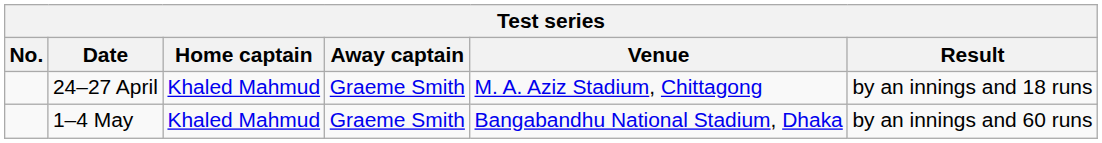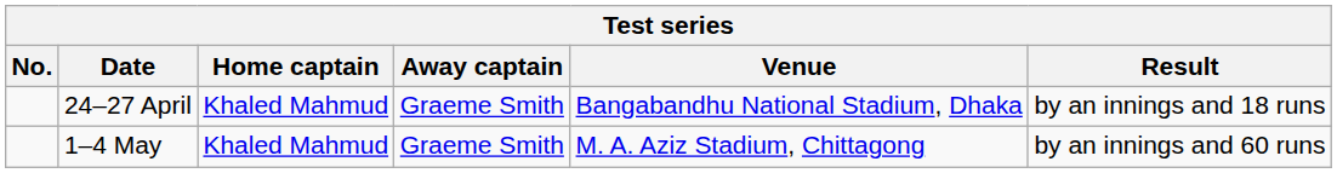 <table class="wikitable">
 <tr>
 <th colspan="9">Test series</th>
 </tr>
 <tr>
 <th>No.</th>
 <th>Date</th>
 <th>Home captain</th>
 <th>Away captain</th>
 <th>Venue</th>
 <th>Result</th>
 </tr>
 <tr>
 <td></td>
 <td>24–27 April</td>
 <td><a href='#'>Khaled Mahmud</a></td>
 <td><a href='#'>Graeme Smith</a></td>
-<td><a href='#'>M. A. Aziz Stadium</a>, <a href='#'>Chittagong</a></td>
+<td><a href='#'>Bangabandhu National Stadium</a>, <a href='#'>Dhaka</a></td>
 <td> by an innings and 18 runs</td>
 </tr>
 <tr>
 <td></td>
 <td>1–4 May</td>
 <td><a href='#'>Khaled Mahmud</a></td>
 <td><a href='#'>Graeme Smith</a></td>
-<td><a href='#'>Bangabandhu National Stadium</a>, <a href='#'>Dhaka</a></td>
+<td><a href='#'>M. A. Aziz Stadium</a>, <a href='#'>Chittagong</a></td>
 <td> by an innings and 60 runs</td>
 </tr>
 </table>
